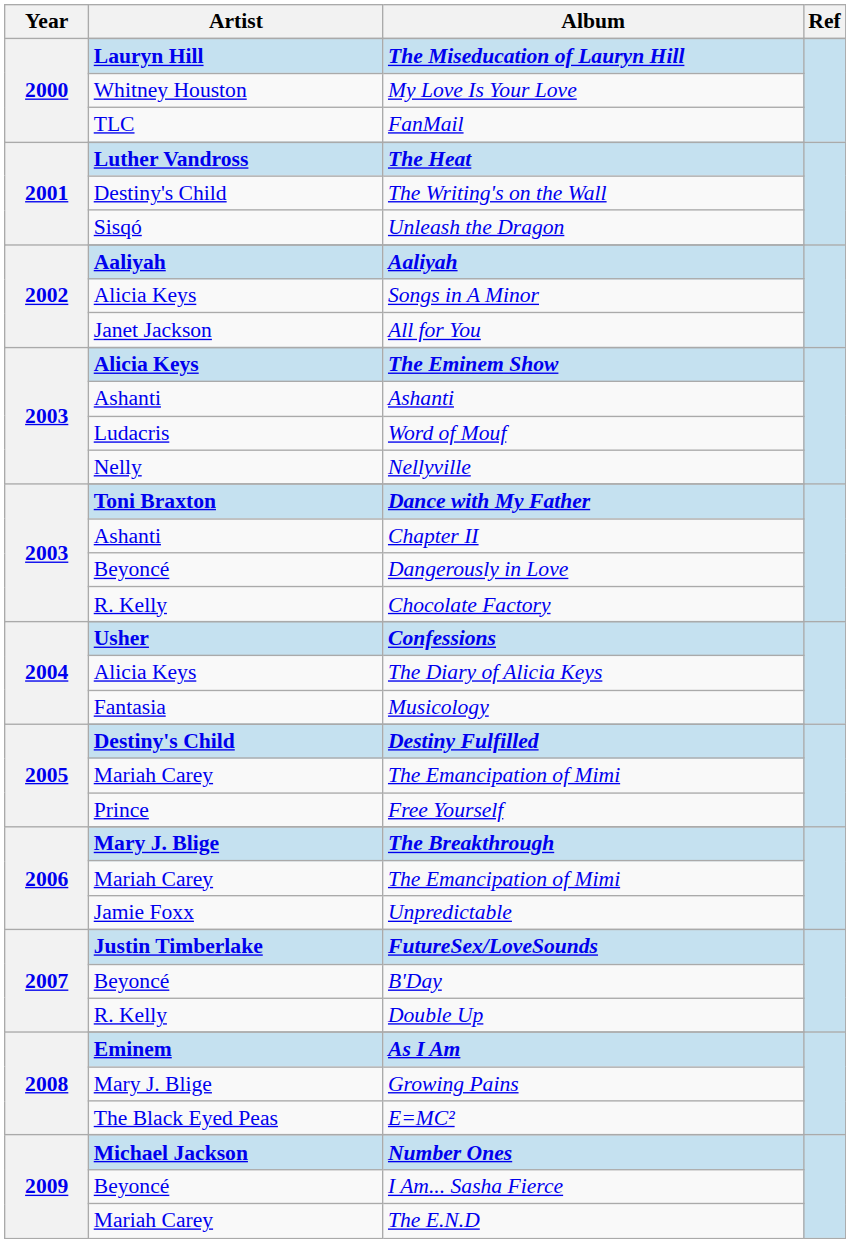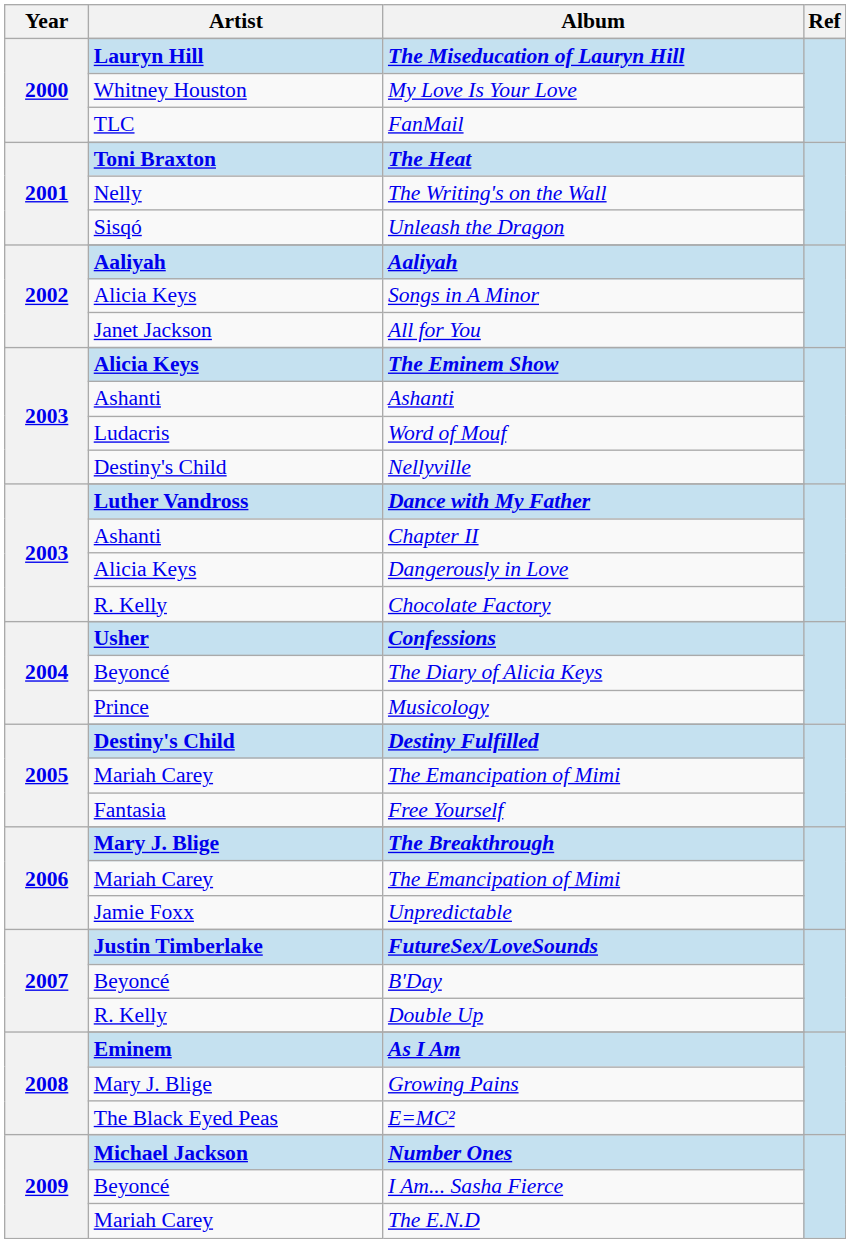 <table class="wikitable" width="100%">
 <tr>
 <th width="10%">Year</th>
 <th width="35%">Artist</th>
 <th width="50%">Album</th>
 <th width="5%">Ref</th>
 </tr>
 <tr>
 <th rowspan="4" align="center"><a href='#'>2000<br></a></th>
 </tr>
 <tr style="background:#c5e1f0">
 <td><strong><a href='#'>Lauryn Hill</a></strong></td>
 <td><strong><em><a href='#'>The Miseducation of Lauryn Hill</a></em></strong></td>
 <td rowspan="4" align="center"></td>
 </tr>
 <tr>
 <td><a href='#'>Whitney Houston</a></td>
 <td><em><a href='#'>My Love Is Your Love</a></em></td>
 </tr>
 <tr>
 <td><a href='#'>TLC</a></td>
 <td><em><a href='#'>FanMail</a></em></td>
 </tr>
 <tr>
 <th rowspan="4" align="center"><a href='#'>2001<br></a></th>
 </tr>
 <tr style="background:#c5e1f0">
-<td><strong><a href='#'>Luther Vandross</a></strong></td>
+<td><strong><a href='#'>Toni Braxton</a></strong></td>
 <td><strong><em><a href='#'>The Heat</a></em></strong></td>
 <td rowspan="4" align="center"></td>
 </tr>
 <tr>
-<td><a href='#'>Destiny's Child</a></td>
+<td><a href='#'>Nelly</a></td>
 <td><em><a href='#'>The Writing's on the Wall</a></em></td>
 </tr>
 <tr>
 <td><a href='#'>Sisqó</a></td>
 <td><em><a href='#'>Unleash the Dragon</a></em></td>
 </tr>
 <tr>
 <th rowspan="4" align="center"><a href='#'>2002<br></a></th>
 </tr>
 <tr style="background:#c5e1f0">
 <td><strong><a href='#'>Aaliyah</a></strong></td>
 <td><strong><em><a href='#'>Aaliyah</a></em></strong></td>
 <td rowspan="4" align="center"></td>
 </tr>
 <tr>
 <td><a href='#'>Alicia Keys</a></td>
 <td><em><a href='#'>Songs in A Minor</a></em></td>
 </tr>
 <tr>
 <td><a href='#'>Janet Jackson</a></td>
 <td><em><a href='#'>All for You</a></em></td>
 </tr>
 <tr>
 <th rowspan="5" align="center"><a href='#'>2003<br></a></th>
 </tr>
 <tr style="background:#c5e1f0">
 <td><strong><a href='#'>Alicia Keys</a></strong></td>
 <td><strong><em><a href='#'>The Eminem Show</a></em></strong></td>
 <td rowspan="5" align="center"></td>
 </tr>
 <tr>
 <td><a href='#'>Ashanti</a></td>
 <td><em><a href='#'>Ashanti</a></em></td>
 </tr>
 <tr>
 <td><a href='#'>Ludacris</a></td>
 <td><em><a href='#'>Word of Mouf</a></em></td>
 </tr>
 <tr>
-<td><a href='#'>Nelly</a></td>
+<td><a href='#'>Destiny's Child</a></td>
 <td><em><a href='#'>Nellyville</a></em></td>
 </tr>
 <tr>
 <th rowspan="5" align="center"><a href='#'>2003<br></a></th>
 </tr>
 <tr style="background:#c5e1f0">
-<td><strong><a href='#'>Toni Braxton</a></strong></td>
+<td><strong><a href='#'>Luther Vandross</a></strong></td>
 <td><strong><em><a href='#'>Dance with My Father</a></em></strong></td>
 <td rowspan="5" align="center"></td>
 </tr>
 <tr>
 <td><a href='#'>Ashanti</a></td>
 <td><em><a href='#'>Chapter II</a></em></td>
 </tr>
 <tr>
-<td><a href='#'>Beyoncé</a></td>
+<td><a href='#'>Alicia Keys</a></td>
 <td><em><a href='#'>Dangerously in Love</a></em></td>
 </tr>
 <tr>
 <td><a href='#'>R. Kelly</a></td>
 <td><em><a href='#'>Chocolate Factory</a></em></td>
 </tr>
 <tr>
 <th rowspan="4" align="center"><a href='#'>2004<br></a></th>
 </tr>
 <tr style="background:#c5e1f0">
 <td><strong><a href='#'>Usher</a></strong></td>
 <td><strong><em><a href='#'>Confessions</a></em></strong></td>
 <td rowspan="4" align="center"></td>
 </tr>
 <tr>
-<td><a href='#'>Alicia Keys</a></td>
+<td><a href='#'>Beyoncé</a></td>
 <td><em><a href='#'>The Diary of Alicia Keys</a></em></td>
 </tr>
 <tr>
-<td><a href='#'>Fantasia</a></td>
+<td><a href='#'>Prince</a></td>
 <td><em><a href='#'>Musicology</a></em></td>
 </tr>
 <tr>
 <th rowspan="4" align="center"><a href='#'>2005<br></a></th>
 </tr>
 <tr style="background:#c5e1f0">
 <td><strong><a href='#'>Destiny's Child</a></strong></td>
 <td><strong><em><a href='#'>Destiny Fulfilled</a></em></strong></td>
 <td rowspan="4" align="center"></td>
 </tr>
 <tr>
 <td><a href='#'>Mariah Carey</a></td>
 <td><em><a href='#'>The Emancipation of Mimi</a></em></td>
 </tr>
 <tr>
-<td><a href='#'>Prince</a></td>
+<td><a href='#'>Fantasia</a></td>
 <td><em><a href='#'>Free Yourself</a></em></td>
 </tr>
 <tr>
 <th rowspan="4" align="center"><a href='#'>2006<br></a></th>
 </tr>
 <tr style="background:#c5e1f0">
 <td><strong><a href='#'>Mary J. Blige</a></strong></td>
 <td><strong><em><a href='#'>The Breakthrough</a></em></strong></td>
 <td rowspan="4" align="center"></td>
 </tr>
 <tr>
 <td><a href='#'>Mariah Carey</a></td>
 <td><em><a href='#'>The Emancipation of Mimi</a></em></td>
 </tr>
 <tr>
 <td><a href='#'>Jamie Foxx</a></td>
 <td><em><a href='#'>Unpredictable</a></em></td>
 </tr>
 <tr>
 <th rowspan="4" align="center"><a href='#'>2007<br></a></th>
 </tr>
 <tr style="background:#c5e1f0">
 <td><strong><a href='#'>Justin Timberlake</a></strong></td>
 <td><strong><em><a href='#'>FutureSex/LoveSounds</a></em></strong></td>
 <td rowspan="4" align="center"></td>
 </tr>
 <tr>
 <td><a href='#'>Beyoncé</a></td>
 <td><em><a href='#'>B'Day</a></em></td>
 </tr>
 <tr>
 <td><a href='#'>R. Kelly</a></td>
 <td><em><a href='#'>Double Up</a></em></td>
 </tr>
 <tr>
 <th rowspan="4" align="center"><a href='#'>2008<br></a></th>
 </tr>
 <tr style="background:#c5e1f0">
 <td><strong><a href='#'>Eminem</a></strong></td>
 <td><strong><em><a href='#'>As I Am</a></em></strong></td>
 <td rowspan="4" align="center"></td>
 </tr>
 <tr>
 <td><a href='#'>Mary J. Blige</a></td>
 <td><em><a href='#'>Growing Pains</a></em></td>
 </tr>
 <tr>
 <td><a href='#'>The Black Eyed Peas</a></td>
 <td><em><a href='#'>E=MC²</a></em></td>
 </tr>
 <tr>
 <th rowspan="4" align="center"><a href='#'>2009<br></a></th>
 </tr>
 <tr style="background:#c5e1f0">
 <td><strong><a href='#'>Michael Jackson</a></strong></td>
 <td><strong><em><a href='#'>Number Ones</a></em></strong></td>
 <td rowspan="4" align="center"></td>
 </tr>
 <tr>
 <td><a href='#'>Beyoncé</a></td>
 <td><em><a href='#'>I Am... Sasha Fierce</a></em></td>
 </tr>
 <tr>
 <td><a href='#'>Mariah Carey</a></td>
 <td><em><a href='#'>The E.N.D</a></em></td>
 </tr>
 </table>
